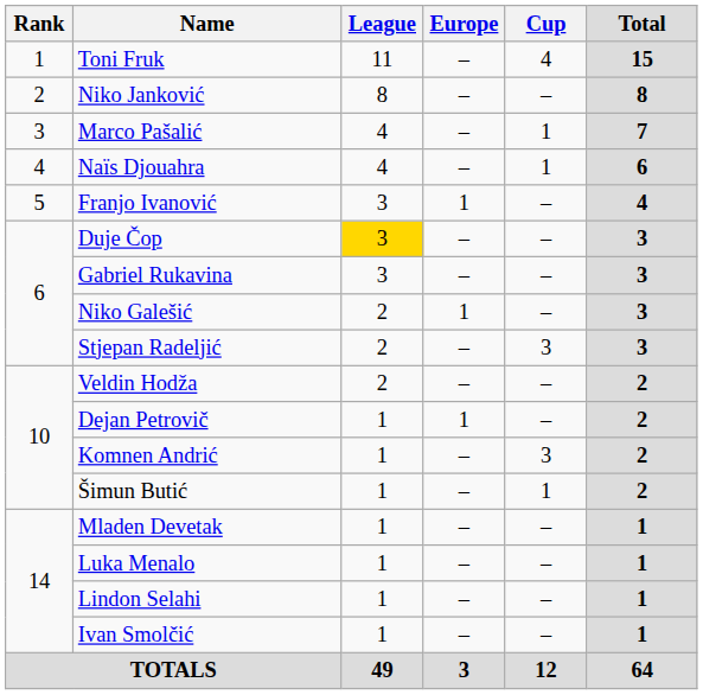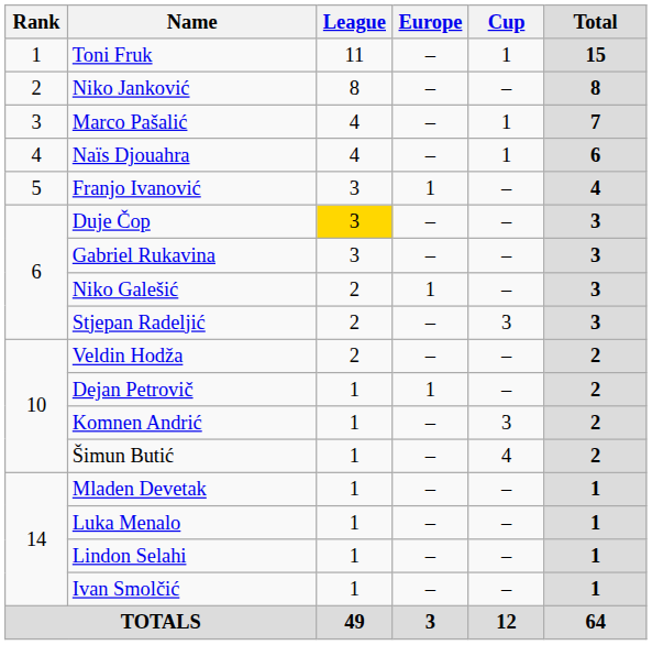 <table class="wikitable" style="font-size: 95%; text-align: center;">
 <tr>
 <th width=40>Rank</th>
 <th width=180>Name</th>
 <th width=50><a href='#'>League</a></th>
 <th width=50><a href='#'>Europe</a></th>
 <th width=50><a href='#'>Cup</a></th>
 <th width=70 style="background: #DCDCDC">Total</th>
 </tr>
 <tr>
 <td rowspan=1>1</td>
 <td style="text-align:left;"> <a href='#'>Toni Fruk</a></td>
 <td>11</td>
 <td>–</td>
-<td>4</td>
+<td>1</td>
 <th style="background: #DCDCDC">15</th>
 </tr>
 <tr>
 <td rowspan=1>2</td>
 <td style="text-align:left;"> <a href='#'>Niko Janković</a></td>
 <td>8</td>
 <td>–</td>
 <td>–</td>
 <th style="background: #DCDCDC">8</th>
 </tr>
 <tr>
 <td rowspan=1>3</td>
 <td style="text-align:left;"> <a href='#'>Marco Pašalić</a></td>
 <td>4</td>
 <td>–</td>
 <td>1</td>
 <th style="background: #DCDCDC">7</th>
 </tr>
 <tr>
 <td rowspan=1>4</td>
 <td style="text-align:left;"> <a href='#'>Naïs Djouahra</a></td>
 <td>4</td>
 <td>–</td>
 <td>1</td>
 <th style="background: #DCDCDC">6</th>
 </tr>
 <tr>
 <td rowspan=1>5</td>
 <td style="text-align:left;"> <a href='#'>Franjo Ivanović</a></td>
 <td>3</td>
 <td>1</td>
 <td>–</td>
 <th style="background: #DCDCDC">4</th>
 </tr>
 <tr>
 <td rowspan=4>6</td>
 <td style="text-align:left;"> <a href='#'>Duje Čop</a></td>
 <td style="background: gold;">3</td>
 <td>–</td>
 <td>–</td>
 <th style="background: #DCDCDC">3</th>
 </tr>
 <tr>
 <td style="text-align:left;"> <a href='#'>Gabriel Rukavina</a></td>
 <td>3</td>
 <td>–</td>
 <td>–</td>
 <th style="background: #DCDCDC">3</th>
 </tr>
 <tr>
 <td style="text-align:left;"> <a href='#'>Niko Galešić</a></td>
 <td>2</td>
 <td>1</td>
 <td>–</td>
 <th style="background: #DCDCDC">3</th>
 </tr>
 <tr>
 <td style="text-align:left;"> <a href='#'>Stjepan Radeljić</a></td>
 <td>2</td>
 <td>–</td>
 <td>3</td>
 <th style="background: #DCDCDC">3</th>
 </tr>
 <tr>
 <td rowspan=4>10</td>
 <td style="text-align:left;"> <a href='#'>Veldin Hodža</a></td>
 <td>2</td>
 <td>–</td>
 <td>–</td>
 <th style="background: #DCDCDC">2</th>
 </tr>
 <tr>
 <td style="text-align:left;"> <a href='#'>Dejan Petrovič</a></td>
 <td>1</td>
 <td>1</td>
 <td>–</td>
 <th style="background: #DCDCDC">2</th>
 </tr>
 <tr>
 <td style="text-align:left;"> <a href='#'>Komnen Andrić</a></td>
 <td>1</td>
 <td>–</td>
 <td>3</td>
 <th style="background: #DCDCDC">2</th>
 </tr>
 <tr>
 <td style="text-align:left;"> Šimun Butić</td>
 <td>1</td>
 <td>–</td>
-<td>1</td>
+<td>4</td>
 <th style="background: #DCDCDC">2</th>
 </tr>
 <tr>
 <td rowspan=4>14</td>
 <td style="text-align:left;"> <a href='#'>Mladen Devetak</a></td>
 <td>1</td>
 <td>–</td>
 <td>–</td>
 <th style="background: #DCDCDC">1</th>
 </tr>
 <tr>
 <td style="text-align:left;"> <a href='#'>Luka Menalo</a></td>
 <td>1</td>
 <td>–</td>
 <td>–</td>
 <th style="background: #DCDCDC">1</th>
 </tr>
 <tr>
 <td style="text-align:left;"> <a href='#'>Lindon Selahi</a></td>
 <td>1</td>
 <td>–</td>
 <td>–</td>
 <th style="background: #DCDCDC">1</th>
 </tr>
 <tr>
 <td style="text-align:left;"> <a href='#'>Ivan Smolčić</a></td>
 <td>1</td>
 <td>–</td>
 <td>–</td>
 <th style="background: #DCDCDC">1</th>
 </tr>
 <tr>
 <th colspan="2" align="center" style="background: #DCDCDC">TOTALS</th>
 <th style="background: #DCDCDC">49</th>
 <th style="background: #DCDCDC">3</th>
 <th style="background: #DCDCDC">12</th>
 <th style="background: #DCDCDC">64</th>
 </tr>
 </table>
